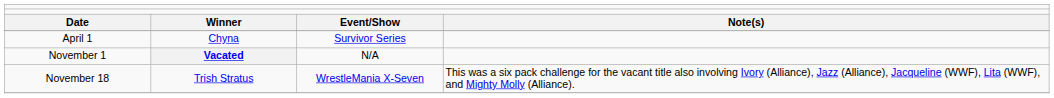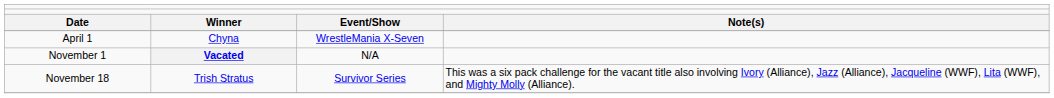 <table class="wikitable" style="text-align:center; width:100%;">
 <tr>
 <td colspan="5"></td>
 </tr>
 <tr>
 <td colspan="5"><strong></strong></td>
 </tr>
 <tr>
 <th width=14%>Date</th>
 <th width=14%>Winner</th>
 <th width=14%>Event/Show</th>
 <th width=58%>Note(s)</th>
 </tr>
 <tr>
 </tr>
 <tr>
 <td>April 1</td>
 <td><a href='#'>Chyna</a></td>
-<td><a href='#'>Survivor Series</a></td>
+<td><a href='#'>WrestleMania X-Seven</a></td>
 <td></td>
 </tr>
 <tr>
 <td>November 1</td>
 <th><a href='#'>Vacated</a></th>
 <td>N/A</td>
 <td></td>
 </tr>
 <tr>
 <td>November 18</td>
 <td><a href='#'>Trish Stratus</a></td>
-<td><a href='#'>WrestleMania X-Seven</a></td>
+<td><a href='#'>Survivor Series</a></td>
 <td align=left>This was a six pack challenge for the vacant title also involving <a href='#'>Ivory</a> (Alliance), <a href='#'>Jazz</a> (Alliance), <a href='#'>Jacqueline</a> (WWF), <a href='#'>Lita</a> (WWF), and <a href='#'>Mighty Molly</a> (Alliance).</td>
 </tr>
 <tr>
 </tr>
 </table>
